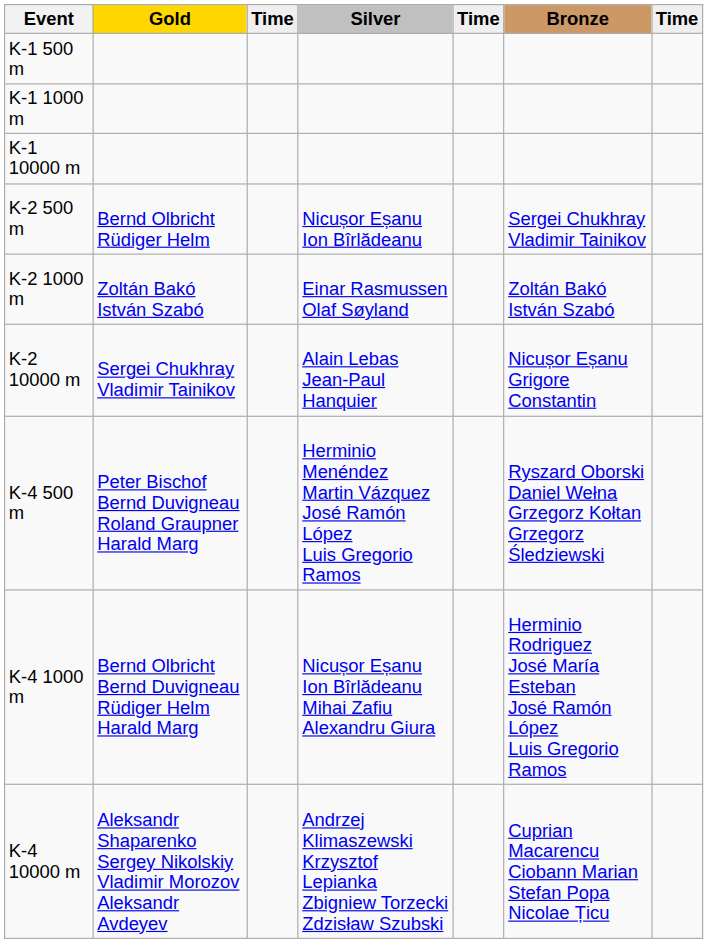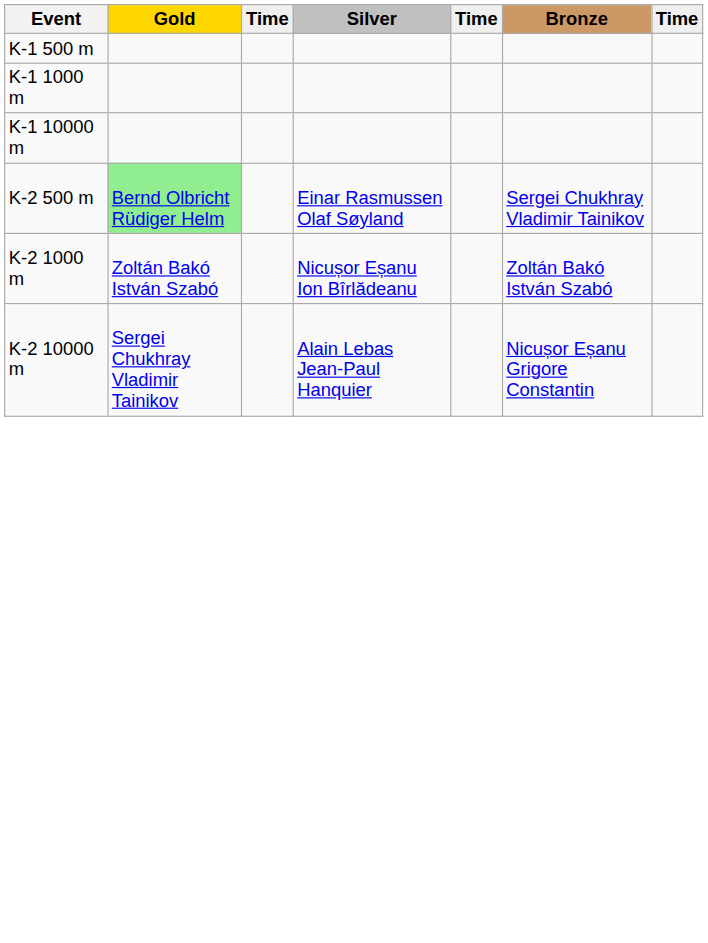 <table class="wikitable">
 <tr>
 <th>Event</th>
 <td align=center bgcolor="gold"><strong>Gold</strong></td>
 <td align=center bgcolor="EFEFEF"><strong>Time</strong></td>
 <td align=center bgcolor="silver"><strong>Silver</strong></td>
 <td align=center bgcolor="EFEFEF"><strong>Time</strong></td>
 <td align=center bgcolor="CC9966"><strong>Bronze</strong></td>
 <td align=center bgcolor="EFEFEF"><strong>Time</strong></td>
 </tr>
 <tr>
 <td>K-1 500 m</td>
 <td></td>
 <td></td>
 <td></td>
 <td></td>
 <td></td>
 <td></td>
 </tr>
 <tr>
 <td>K-1 1000 m</td>
 <td></td>
 <td></td>
 <td></td>
 <td></td>
 <td></td>
 <td></td>
 </tr>
 <tr>
 <td>K-1 10000 m</td>
 <td></td>
 <td></td>
 <td></td>
 <td></td>
 <td></td>
 <td></td>
 </tr>
 <tr>
 <td>K-2 500 m</td>
-<td><br><a href='#'>Bernd Olbricht</a><br><a href='#'>Rüdiger Helm</a></td>
+<td style="background: lightgreen;"><br><a href='#'>Bernd Olbricht</a><br><a href='#'>Rüdiger Helm</a></td>
 <td></td>
-<td><br><a href='#'>Nicușor Eșanu</a><br><a href='#'>Ion Bîrlădeanu</a></td>
+<td><br><a href='#'>Einar Rasmussen</a><br><a href='#'>Olaf Søyland</a></td>
 <td></td>
 <td><br><a href='#'>Sergei Chukhray</a><br><a href='#'>Vladimir Tainikov</a></td>
 <td></td>
 </tr>
 <tr>
 <td>K-2 1000 m</td>
 <td><br><a href='#'>Zoltán Bakó</a><br><a href='#'>István Szabó</a></td>
 <td></td>
-<td><br><a href='#'>Einar Rasmussen</a><br><a href='#'>Olaf Søyland</a></td>
+<td><br><a href='#'>Nicușor Eșanu</a><br><a href='#'>Ion Bîrlădeanu</a></td>
 <td></td>
 <td><br><a href='#'>Zoltán Bakó</a><br><a href='#'>István Szabó</a></td>
 <td></td>
 </tr>
 <tr>
 <td>K-2 10000 m</td>
 <td><br><a href='#'>Sergei Chukhray</a><br><a href='#'>Vladimir Tainikov</a></td>
 <td></td>
 <td><br><a href='#'>Alain Lebas</a><br><a href='#'>Jean-Paul Hanquier</a></td>
 <td></td>
 <td><br><a href='#'>Nicușor Eșanu</a><br><a href='#'>Grigore Constantin</a></td>
 <td></td>
 </tr>
-<tr>
-<td>K-4 500 m</td>
-<td><br><a href='#'>Peter Bischof</a><br><a href='#'>Bernd Duvigneau</a><br><a href='#'>Roland Graupner</a><br><a href='#'>Harald Marg</a></td>
-<td></td>
-<td><br><a href='#'>Herminio Menéndez</a><br><a href='#'>Martin Vázquez</a><br><a href='#'>José Ramón López</a><br><a href='#'>Luis Gregorio Ramos</a></td>
-<td></td>
-<td><br><a href='#'>Ryszard Oborski</a><br><a href='#'>Daniel Wełna</a><br><a href='#'>Grzegorz Kołtan</a><br><a href='#'>Grzegorz Śledziewski</a></td>
-<td></td>
-</tr>
-<tr>
-<td>K-4 1000 m</td>
-<td><br><a href='#'>Bernd Olbricht</a><br><a href='#'>Bernd Duvigneau</a><br><a href='#'>Rüdiger Helm</a><br><a href='#'>Harald Marg</a></td>
-<td></td>
-<td><br><a href='#'>Nicușor Eșanu</a><br><a href='#'>Ion Bîrlădeanu</a><br><a href='#'>Mihai Zafiu</a><br><a href='#'>Alexandru Giura</a></td>
-<td></td>
-<td><br><a href='#'>Herminio Rodriguez</a><br><a href='#'>José María Esteban</a><br><a href='#'>José Ramón López</a><br><a href='#'>Luis Gregorio Ramos</a></td>
-<td></td>
-</tr>
-<tr>
-<td>K-4 10000 m</td>
-<td><br><a href='#'>Aleksandr Shaparenko</a><br><a href='#'>Sergey Nikolskiy</a><br><a href='#'>Vladimir Morozov</a><br><a href='#'>Aleksandr Avdeyev</a></td>
-<td></td>
-<td><br><a href='#'>Andrzej Klimaszewski</a><br><a href='#'>Krzysztof Lepianka</a><br><a href='#'>Zbigniew Torzecki</a><br><a href='#'>Zdzisław Szubski</a></td>
-<td></td>
-<td><br><a href='#'>Cuprian Macarencu</a><br><a href='#'>Ciobann Marian</a><br><a href='#'>Stefan Popa</a><br><a href='#'>Nicolae Țicu</a></td>
-<td></td>
-</tr>
 </table>
